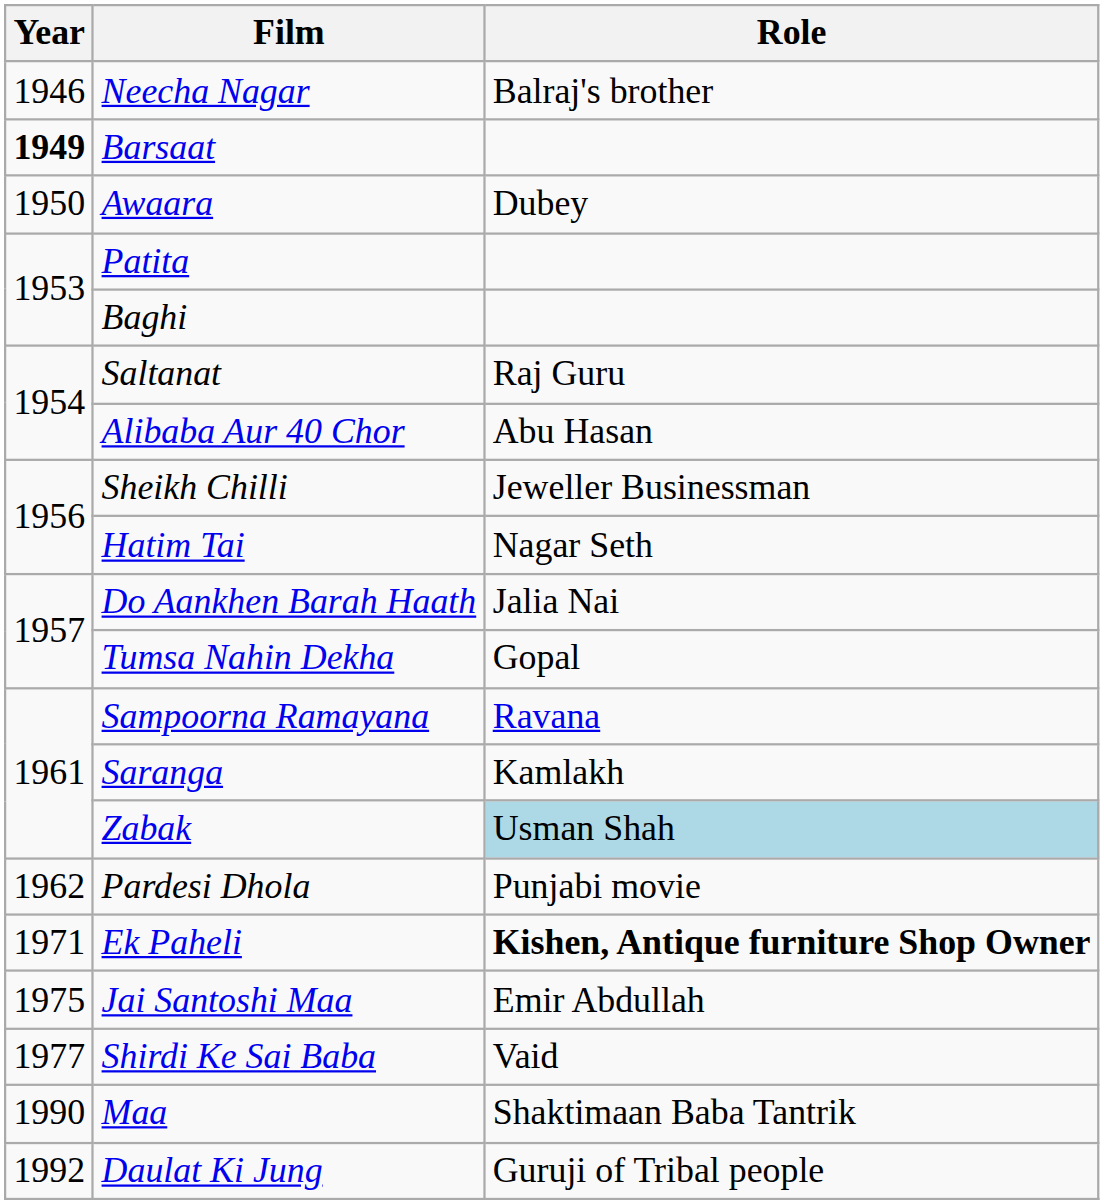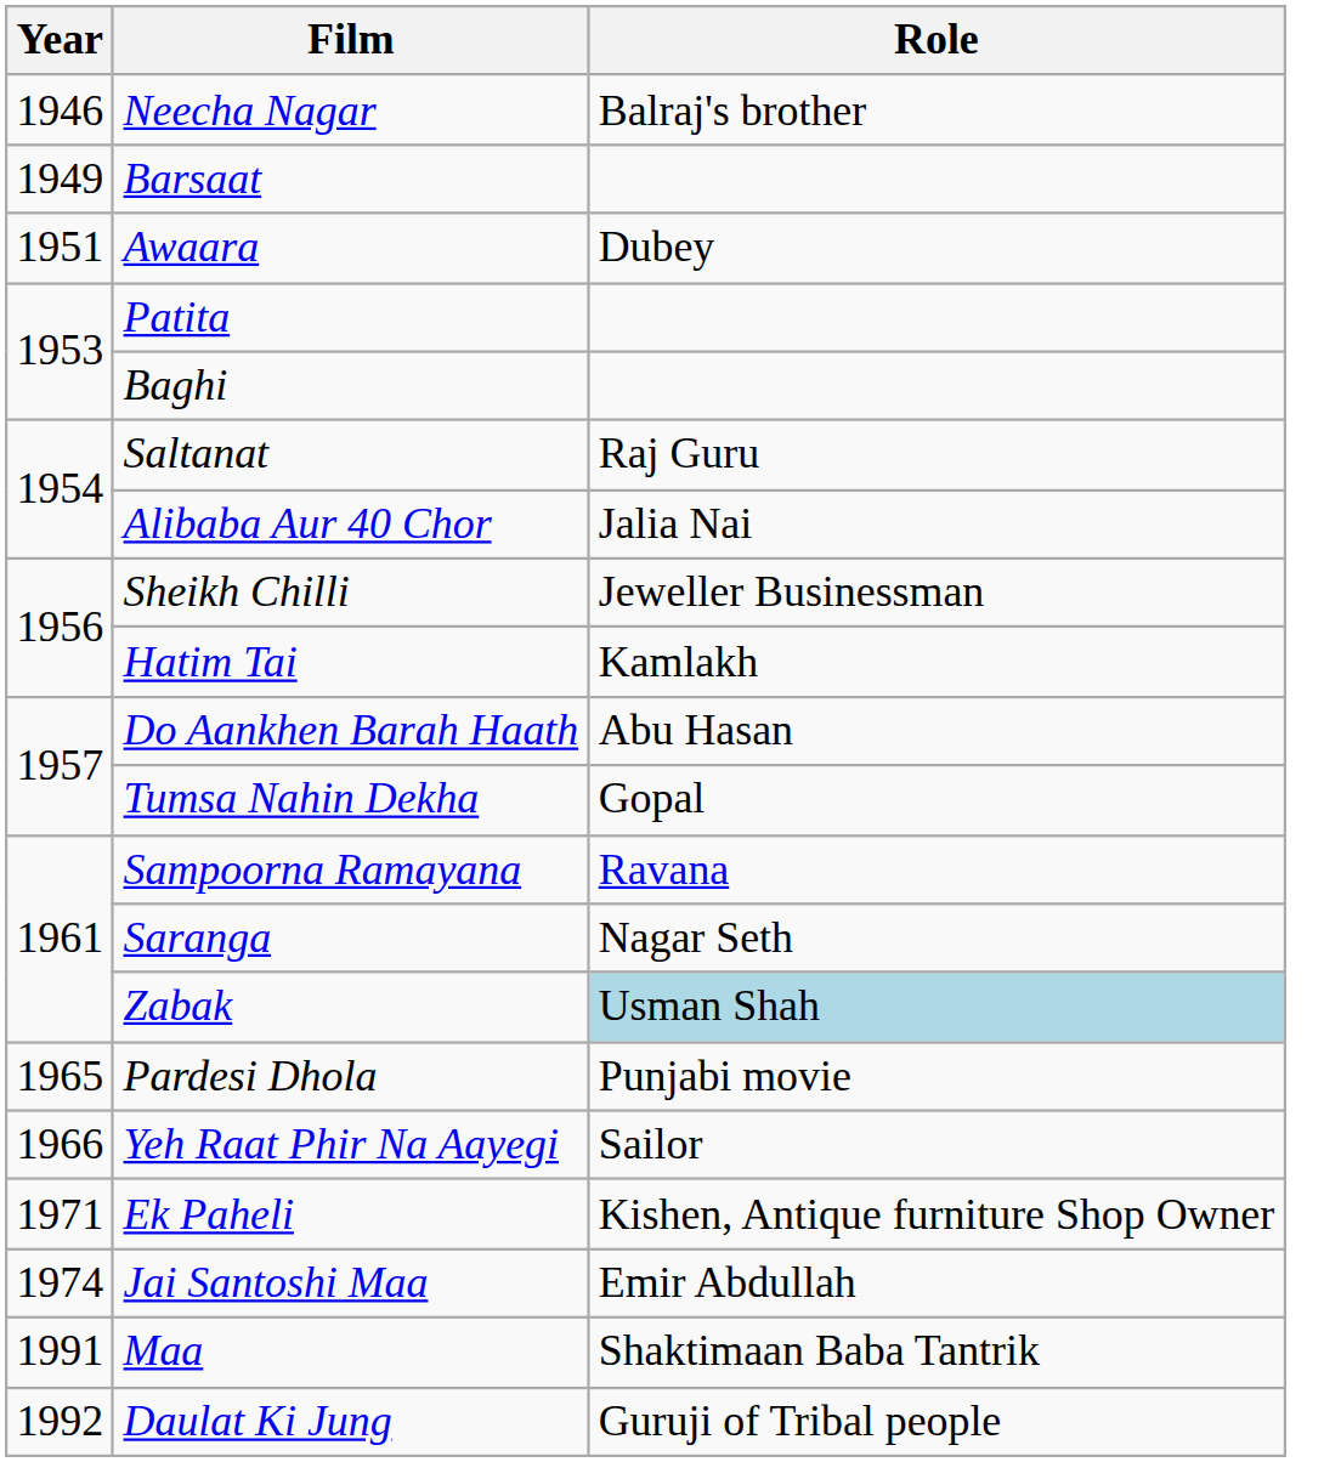 <table class="wikitable">
 <tr>
 <th>Year</th>
 <th>Film</th>
 <th>Role</th>
 </tr>
 <tr>
 <td>1946</td>
 <td><em><a href='#'>Neecha Nagar</a></em></td>
 <td>Balraj's brother</td>
 </tr>
 <tr>
-<td><strong>1949</strong></td>
+<td>1949</td>
 <td><em><a href='#'>Barsaat</a></em></td>
 <td></td>
 </tr>
 <tr>
-<td>1950</td>
+<td>1951</td>
 <td><em><a href='#'>Awaara</a></em></td>
 <td>Dubey</td>
 </tr>
 <tr>
 <td rowspan="2">1953</td>
 <td><em><a href='#'>Patita</a></em></td>
 <td></td>
 </tr>
 <tr>
 <td><em>Baghi</em></td>
 <td></td>
 </tr>
 <tr>
 <td rowspan="2">1954</td>
 <td><em>Saltanat</em></td>
 <td>Raj Guru</td>
 </tr>
 <tr>
 <td><em><a href='#'>Alibaba Aur 40 Chor</a></em></td>
-<td>Abu Hasan</td>
+<td>Jalia Nai</td>
 </tr>
 <tr>
 <td rowspan="2">1956</td>
 <td><em>Sheikh Chilli</em></td>
 <td>Jeweller Businessman</td>
 </tr>
 <tr>
 <td><em><a href='#'>Hatim Tai</a></em></td>
-<td>Nagar Seth</td>
+<td>Kamlakh</td>
 </tr>
 <tr>
 <td rowspan="2">1957</td>
 <td><em><a href='#'>Do Aankhen Barah Haath</a></em></td>
-<td>Jalia Nai</td>
+<td>Abu Hasan</td>
 </tr>
 <tr>
 <td><em><a href='#'>Tumsa Nahin Dekha</a></em></td>
 <td>Gopal</td>
 </tr>
 <tr>
 <td rowspan="3">1961</td>
 <td><em><a href='#'>Sampoorna Ramayana</a></em></td>
 <td><a href='#'>Ravana</a></td>
 </tr>
 <tr>
 <td><em><a href='#'>Saranga</a></em></td>
-<td>Kamlakh</td>
+<td>Nagar Seth</td>
 </tr>
 <tr>
 <td><em><a href='#'>Zabak</a></em></td>
 <td style="background: lightblue;">Usman Shah</td>
 </tr>
 <tr>
-<td>1962</td>
+<td>1965</td>
 <td><em>Pardesi Dhola</em></td>
 <td>Punjabi movie</td>
 </tr>
 <tr>
+<td>1966</td>
+<td><em><a href='#'>Yeh Raat Phir Na Aayegi</a></em></td>
+<td>Sailor</td>
+</tr>
+<tr>
 <td>1971</td>
 <td><em><a href='#'>Ek Paheli</a></em></td>
-<td><strong>Kishen, Antique furniture Shop Owner</strong></td>
+<td>Kishen, Antique furniture Shop Owner</td>
 </tr>
 <tr>
-<td>1975</td>
+<td>1974</td>
 <td><em><a href='#'>Jai Santoshi Maa</a></em></td>
 <td>Emir Abdullah</td>
 </tr>
 <tr>
-<td>1977</td>
-<td><em><a href='#'>Shirdi Ke Sai Baba</a></em></td>
-<td>Vaid</td>
-</tr>
-<tr>
-<td>1990</td>
+<td>1991</td>
 <td><em><a href='#'>Maa</a></em></td>
 <td>Shaktimaan Baba Tantrik</td>
 </tr>
 <tr>
 <td>1992</td>
 <td><em><a href='#'>Daulat Ki Jung</a></em></td>
 <td>Guruji of Tribal people</td>
 </tr>
 <tr>
 </tr>
 </table>
